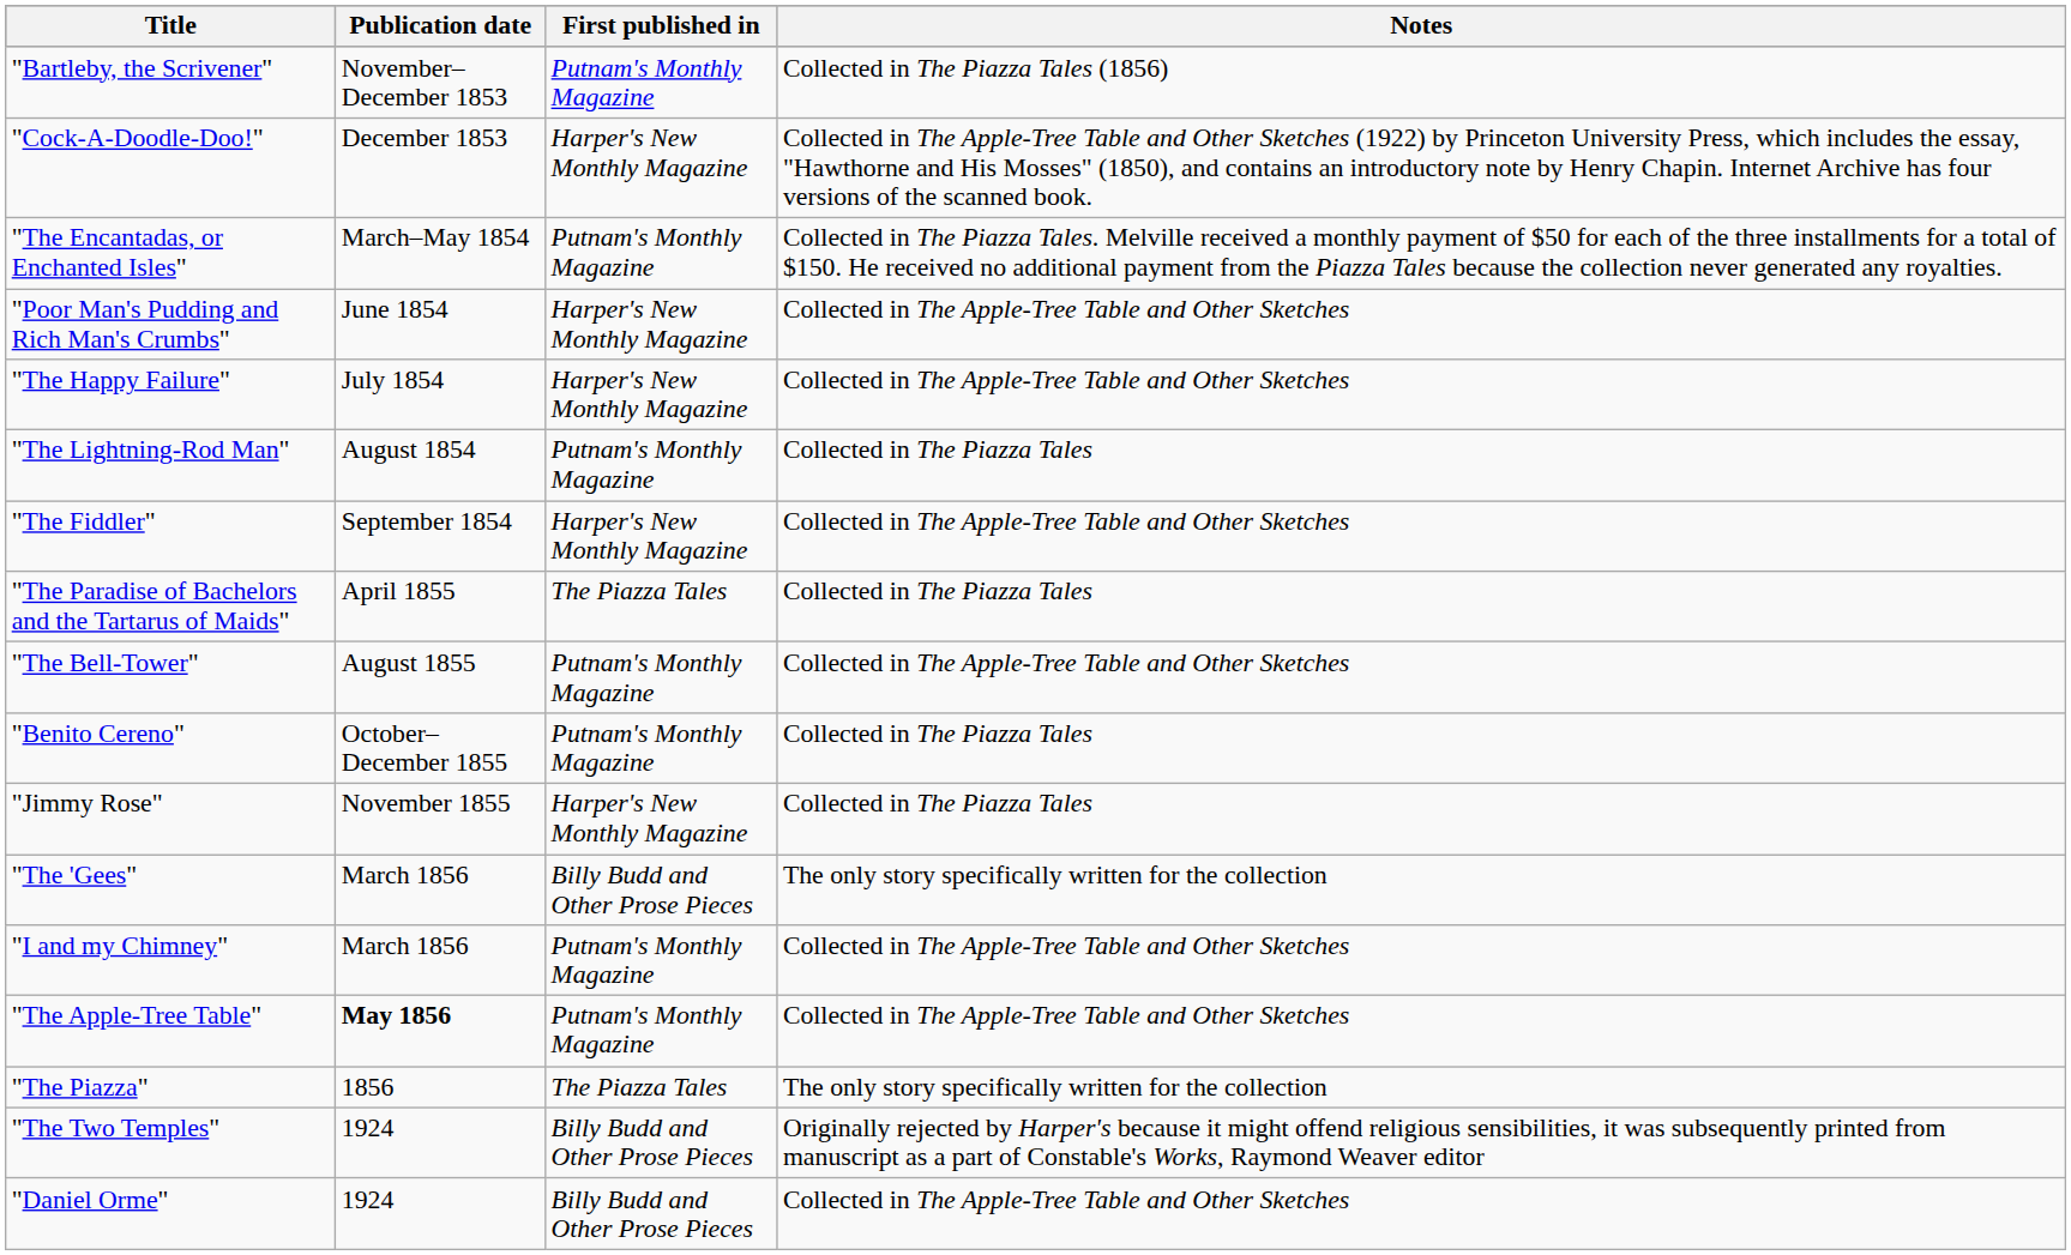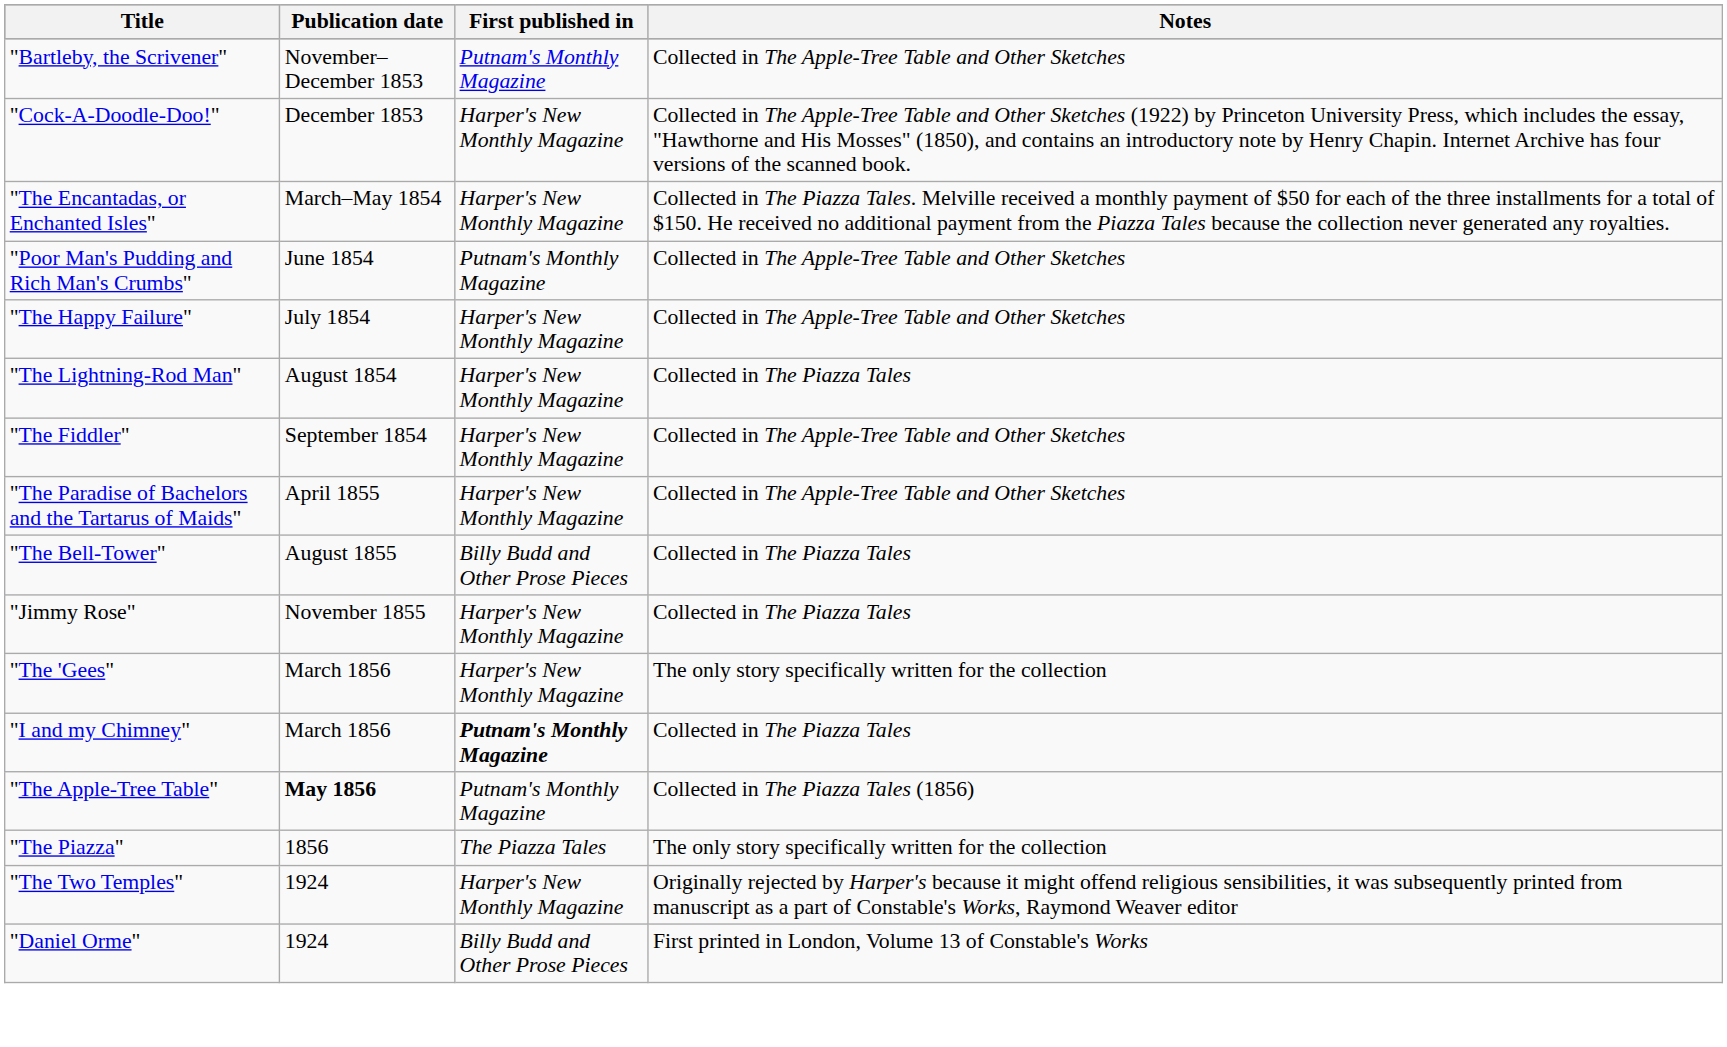 <table class="wikitable" style="margin:auto; clear:both;">
 <tr style="text-align:center; background:dimGrey;">
 <th><div>Title</div></th>
 <th><div>Publication date</div></th>
 <th><div>First published in</div></th>
 <th><div>Notes</div></th>
 </tr>
 <tr valign="top">
 <td>"<a href='#'>Bartleby, the Scrivener</a>"</td>
 <td>November–December 1853</td>
 <td><em><a href='#'>Putnam's Monthly Magazine</a></em></td>
-<td>Collected in <em>The Piazza Tales</em> (1856)</td>
+<td>Collected in <em>The Apple-Tree Table and Other Sketches</em></td>
 </tr>
 <tr valign="top">
 <td>"<a href='#'>Cock-A-Doodle-Doo!</a>"</td>
 <td>December 1853</td>
 <td><em>Harper's New Monthly Magazine</em></td>
 <td>Collected in <em>The Apple-Tree Table and Other Sketches</em> (1922) by Princeton University Press, which includes the essay, "Hawthorne and His Mosses" (1850), and contains an introductory note by Henry Chapin.  Internet Archive has four versions of the scanned book.</td>
 </tr>
 <tr valign="top">
 <td>"<a href='#'>The Encantadas, or Enchanted Isles</a>"</td>
 <td>March–May 1854</td>
-<td><em>Putnam's Monthly Magazine</em></td>
+<td><em>Harper's New Monthly Magazine</em></td>
 <td>Collected in <em>The Piazza Tales</em>. Melville received a monthly payment of $50 for each of the three installments for a total of $150. He received no additional payment from the <em>Piazza Tales</em> because the collection never generated any royalties.</td>
 </tr>
 <tr valign="top">
 <td>"<a href='#'>Poor Man's Pudding and Rich Man's Crumbs</a>"</td>
 <td>June 1854</td>
-<td><em>Harper's New Monthly Magazine</em></td>
+<td><em>Putnam's Monthly Magazine</em></td>
 <td>Collected in <em>The Apple-Tree Table and Other Sketches</em></td>
 </tr>
 <tr valign="top">
 <td>"<a href='#'>The Happy Failure</a>"</td>
 <td>July 1854</td>
 <td><em>Harper's New Monthly Magazine</em></td>
 <td>Collected in <em>The Apple-Tree Table and Other Sketches</em></td>
 </tr>
 <tr valign="top">
 <td>"<a href='#'>The Lightning-Rod Man</a>"</td>
 <td>August 1854</td>
-<td><em>Putnam's Monthly Magazine</em></td>
+<td><em>Harper's New Monthly Magazine</em></td>
 <td>Collected in <em>The Piazza Tales</em></td>
 </tr>
 <tr valign="top">
 <td>"<a href='#'>The Fiddler</a>"</td>
 <td>September 1854</td>
 <td><em>Harper's New Monthly Magazine</em></td>
 <td>Collected in <em>The Apple-Tree Table and Other Sketches</em></td>
 </tr>
 <tr valign="top">
 <td>"<a href='#'>The Paradise of Bachelors and the Tartarus of Maids</a>"</td>
 <td>April 1855</td>
-<td><em>The Piazza Tales</em></td>
-<td>Collected in <em>The Piazza Tales</em></td>
+<td><em>Harper's New Monthly Magazine</em></td>
+<td>Collected in <em>The Apple-Tree Table and Other Sketches</em></td>
 </tr>
 <tr valign="top">
 <td>"<a href='#'>The Bell-Tower</a>"</td>
 <td>August 1855</td>
-<td><em>Putnam's Monthly Magazine</em></td>
-<td>Collected in <em>The Apple-Tree Table and Other Sketches</em></td>
-</tr>
-<tr valign="top">
-<td>"<a href='#'>Benito Cereno</a>"</td>
-<td>October–December 1855</td>
-<td><em>Putnam's Monthly Magazine</em></td>
+<td><em>Billy Budd and Other Prose Pieces</em></td>
 <td>Collected in <em>The Piazza Tales</em></td>
 </tr>
 <tr valign="top">
 <td>"Jimmy Rose"</td>
 <td>November 1855</td>
 <td><em>Harper's New Monthly Magazine</em></td>
 <td>Collected in <em>The Piazza Tales</em></td>
 </tr>
 <tr valign="top">
 <td>"<a href='#'>The 'Gees</a>"</td>
 <td>March 1856</td>
-<td><em>Billy Budd and Other Prose Pieces</em></td>
+<td><em>Harper's New Monthly Magazine</em></td>
 <td>The only story specifically written for the collection</td>
 </tr>
 <tr valign="top">
 <td>"<a href='#'>I and my Chimney</a>"</td>
 <td>March 1856</td>
-<td><em>Putnam's Monthly Magazine</em></td>
-<td>Collected in <em>The Apple-Tree Table and Other Sketches</em></td>
+<td><strong><em>Putnam's Monthly Magazine</em></strong></td>
+<td>Collected in <em>The Piazza Tales</em></td>
 </tr>
 <tr valign="top">
 <td>"<a href='#'>The Apple-Tree Table</a>"</td>
 <td><strong>May 1856</strong></td>
 <td><em>Putnam's Monthly Magazine</em></td>
-<td>Collected in <em>The Apple-Tree Table and Other Sketches</em></td>
+<td>Collected in <em>The Piazza Tales</em> (1856)</td>
 </tr>
 <tr valign="top">
 <td>"<a href='#'>The Piazza</a>"</td>
 <td>1856</td>
 <td><em>The Piazza Tales</em></td>
 <td>The only story specifically written for the collection</td>
 </tr>
 <tr valign="top">
 <td>"<a href='#'>The Two Temples</a>"</td>
 <td>1924</td>
-<td><em>Billy Budd and Other Prose Pieces</em></td>
+<td><em>Harper's New Monthly Magazine</em></td>
 <td>Originally rejected by <em>Harper's</em> because it might offend religious sensibilities, it was subsequently printed from manuscript as a part of Constable's <em>Works</em>, Raymond Weaver editor</td>
 </tr>
 <tr valign="top">
 <td>"<a href='#'>Daniel Orme</a>"</td>
 <td>1924</td>
 <td><em>Billy Budd and Other Prose Pieces</em></td>
-<td>Collected in <em>The Apple-Tree Table and Other Sketches</em></td>
+<td>First printed in London, Volume 13 of Constable's <em>Works</em></td>
 </tr>
 </table>
